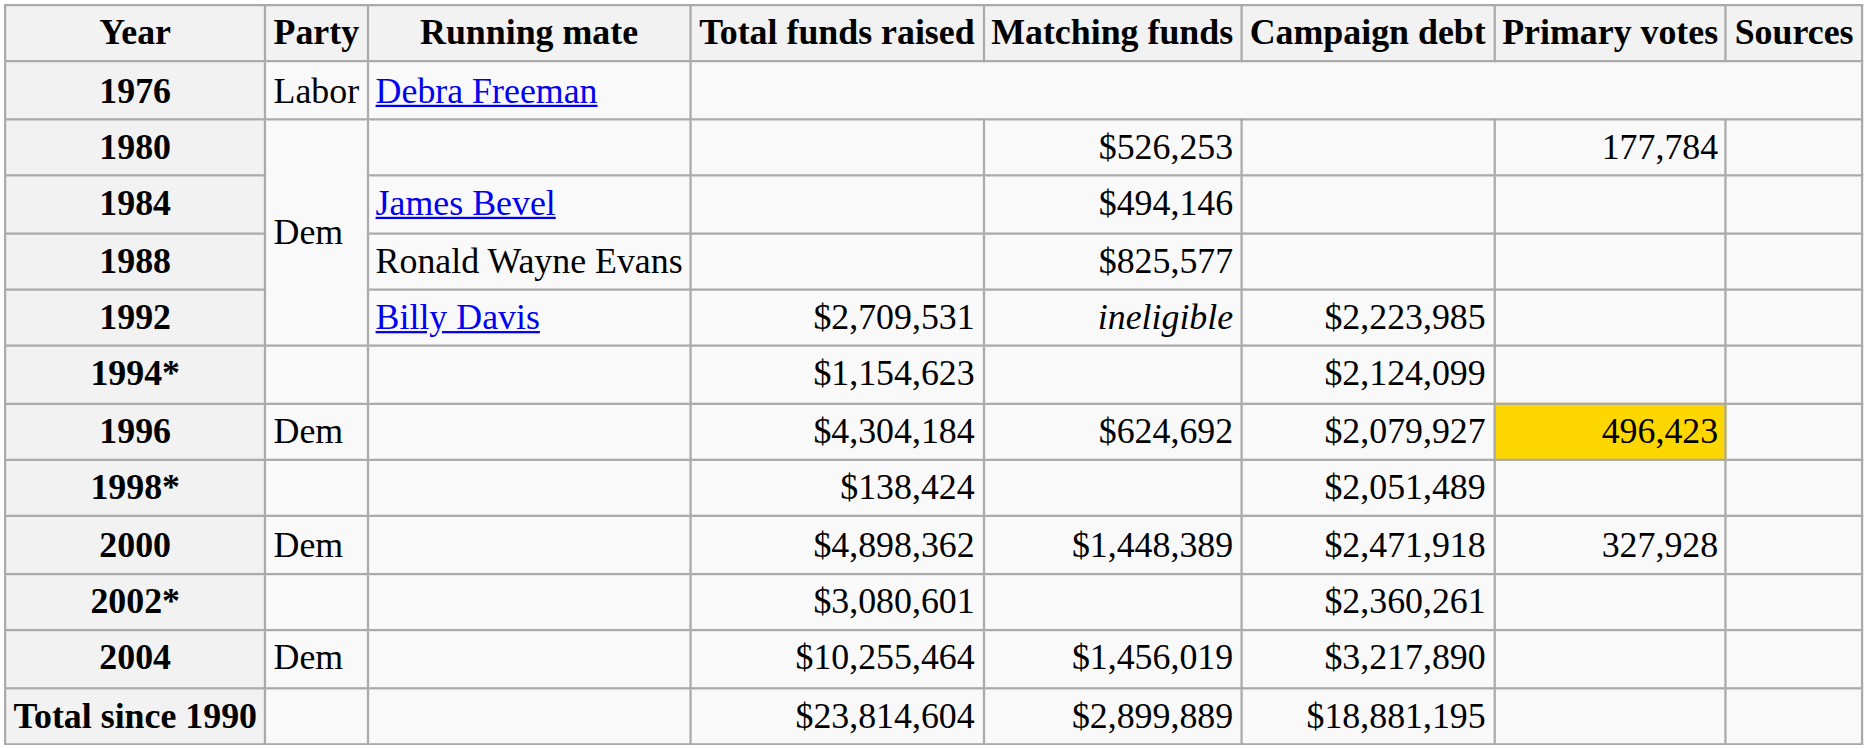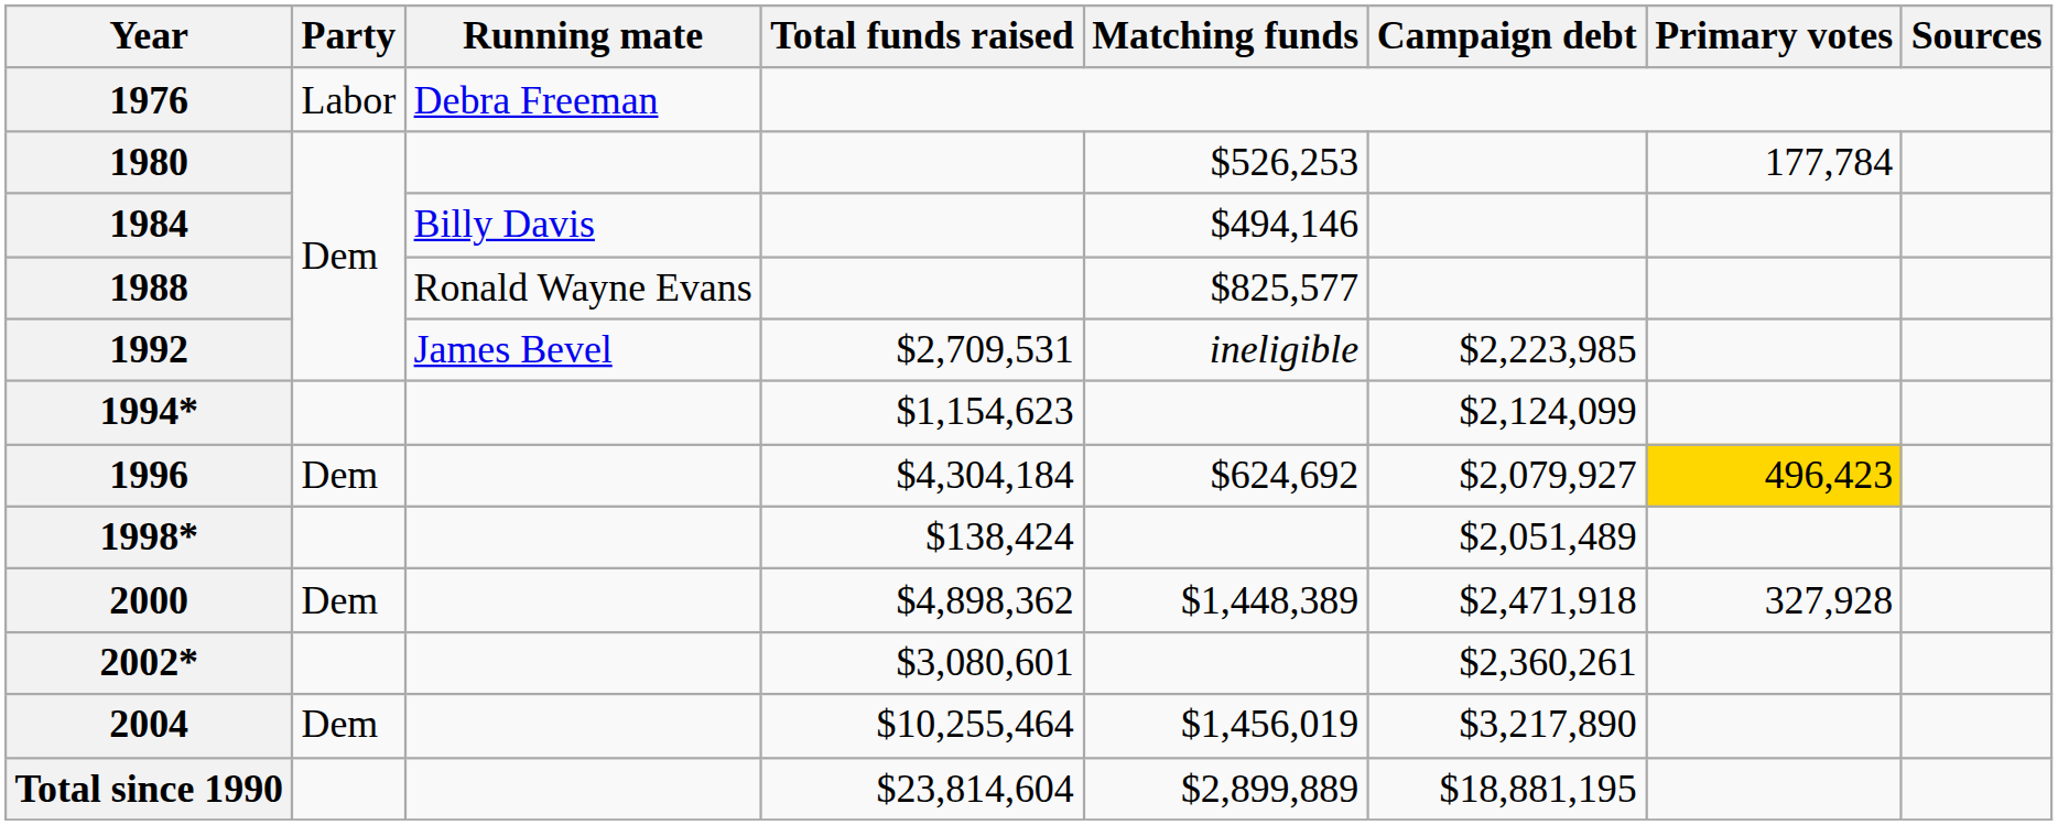 <table class="wikitable" border="0" cellpadding="2">
 <tr>
 <th align=left>Year</th>
 <th>Party</th>
 <th>Running mate</th>
 <th>Total funds raised</th>
 <th>Matching funds</th>
 <th>Campaign debt</th>
 <th>Primary votes</th>
 <th>Sources</th>
 </tr>
 <tr>
 <th align=left>1976</th>
 <td>Labor</td>
 <td><a href='#'>Debra Freeman</a></td>
 </tr>
 <tr>
 <th align=left>1980</th>
 <td rowspan="4">Dem</td>
 <td></td>
 <td></td>
 <td align=right>$526,253</td>
 <td></td>
 <td align=right>177,784</td>
 <td></td>
 </tr>
 <tr>
 <th align=left>1984</th>
-<td><a href='#'>James Bevel</a></td>
+<td><a href='#'>Billy Davis</a></td>
 <td></td>
 <td align=right>$494,146</td>
 <td></td>
 <td></td>
 <td></td>
 </tr>
 <tr>
 <th align=left>1988</th>
 <td>Ronald Wayne Evans</td>
 <td></td>
 <td align=right>$825,577</td>
 <td></td>
 <td></td>
 <td></td>
 </tr>
 <tr>
 <th align=left>1992</th>
-<td><a href='#'>Billy Davis</a></td>
+<td><a href='#'>James Bevel</a></td>
 <td align=right>$2,709,531</td>
 <td align=right><em>ineligible</em></td>
 <td align=right>$2,223,985</td>
 <td></td>
 <td></td>
 </tr>
 <tr>
 <th align=left>1994*</th>
 <td></td>
 <td></td>
 <td align=right>$1,154,623</td>
 <td></td>
 <td align=right>$2,124,099</td>
 <td></td>
 <td></td>
 </tr>
 <tr>
 <th align=left>1996</th>
 <td>Dem</td>
 <td></td>
 <td align=right>$4,304,184</td>
 <td align=right>$624,692</td>
 <td align=right>$2,079,927</td>
 <td align=right style="background: gold;">496,423</td>
 <td></td>
 </tr>
 <tr>
 <th align=left>1998*</th>
 <td></td>
 <td></td>
 <td align=right>$138,424</td>
 <td></td>
 <td align=right>$2,051,489</td>
 <td></td>
 <td></td>
 </tr>
 <tr>
 <th align=left>2000</th>
 <td>Dem</td>
 <td></td>
 <td align=right>$4,898,362</td>
 <td align=right>$1,448,389</td>
 <td align=right>$2,471,918</td>
 <td align=right>327,928</td>
 <td></td>
 </tr>
 <tr>
 <th align=left>2002*</th>
 <td></td>
 <td></td>
 <td align=right>$3,080,601</td>
 <td></td>
 <td align=right>$2,360,261</td>
 <td></td>
 <td></td>
 </tr>
 <tr>
 <th align=left>2004</th>
 <td>Dem</td>
 <td></td>
 <td align=right>$10,255,464</td>
 <td align=right>$1,456,019</td>
 <td align=right>$3,217,890</td>
 <td></td>
 <td></td>
 </tr>
 <tr>
 <th>Total since 1990</th>
 <td></td>
 <td></td>
 <td align=right>$23,814,604</td>
 <td align=right>$2,899,889</td>
 <td align=right>$18,881,195</td>
 <td></td>
 <td></td>
 </tr>
 </table>
